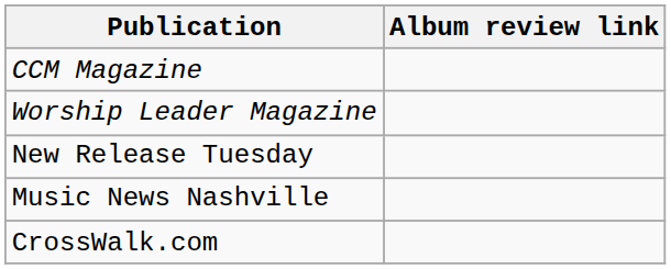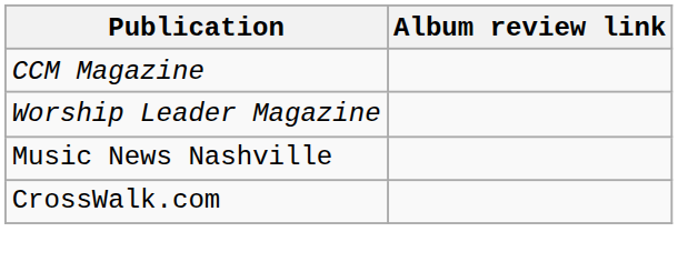 <table class="wikitable">
 <tr>
 <th>Publication</th>
 <th>Album review link</th>
 </tr>
 <tr>
 <td><em>CCM Magazine</em></td>
 <td></td>
 </tr>
 <tr>
 <td><em>Worship Leader Magazine</em></td>
 <td></td>
 </tr>
 <tr>
-<td>New Release Tuesday</td>
-<td></td>
-</tr>
-<tr>
 <td>Music News Nashville</td>
 <td></td>
 </tr>
 <tr>
 <td>CrossWalk.com</td>
 <td></td>
 </tr>
 </table>
